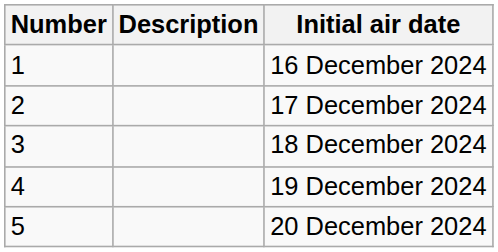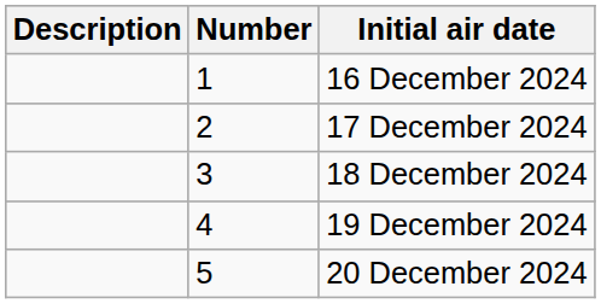 <table class="wikitable">
 <tr>
+<th>Description</th>
 <th>Number</th>
-<th>Description</th>
 <th>Initial air date</th>
 </tr>
 <tr>
+<td></td>
 <td>1</td>
-<td></td>
 <td>16 December 2024</td>
 </tr>
 <tr>
+<td></td>
 <td>2</td>
-<td></td>
 <td>17 December 2024</td>
 </tr>
 <tr>
+<td></td>
 <td>3</td>
-<td></td>
 <td>18 December 2024</td>
 </tr>
 <tr>
+<td></td>
 <td>4</td>
-<td></td>
 <td>19 December 2024</td>
 </tr>
 <tr>
+<td></td>
 <td>5</td>
-<td></td>
 <td>20 December 2024</td>
 </tr>
 </table>
